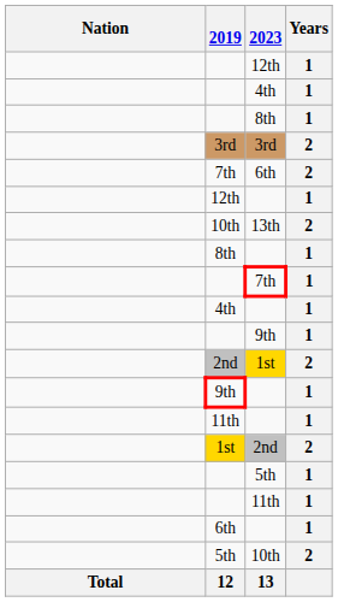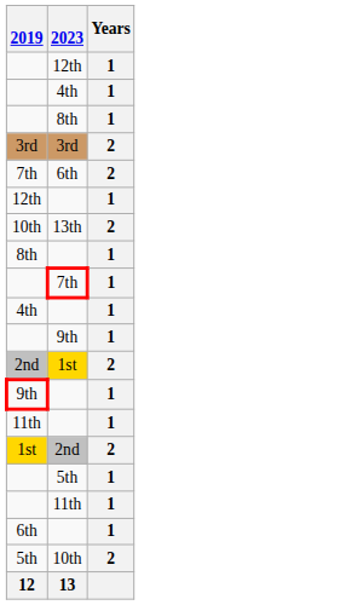 <table class="wikitable" style="text-align:center; font-size:90%;">
 <tr>
-<th width=170>Nation</th>
 <th><br><a href='#'>2019</a></th>
 <th><br><a href='#'>2023</a></th>
 <th>Years</th>
 </tr>
 <tr>
-<td align=left></td>
 <td></td>
 <td>12th</td>
 <th>1</th>
 </tr>
 <tr>
-<td align=left></td>
 <td></td>
 <td>4th</td>
 <th>1</th>
 </tr>
 <tr>
-<td align=left></td>
 <td></td>
 <td>8th</td>
 <th>1</th>
 </tr>
 <tr>
-<td align=left></td>
 <td bgcolor=cc9966>3rd</td>
 <td bgcolor=cc9966>3rd</td>
 <th>2</th>
 </tr>
 <tr>
-<td align=left></td>
 <td>7th</td>
 <td>6th</td>
 <th>2</th>
 </tr>
 <tr>
-<td align=left></td>
 <td>12th</td>
 <td></td>
 <th>1</th>
 </tr>
 <tr>
-<td align=left></td>
 <td>10th</td>
 <td>13th</td>
 <th>2</th>
 </tr>
 <tr>
-<td align=left></td>
 <td>8th</td>
 <td></td>
 <th>1</th>
 </tr>
 <tr>
-<td align=left></td>
 <td></td>
 <td style="border: 3px solid red">7th</td>
 <th>1</th>
 </tr>
 <tr>
-<td align=left></td>
 <td>4th</td>
 <td></td>
 <th>1</th>
 </tr>
 <tr>
-<td align=left></td>
 <td></td>
 <td>9th</td>
 <th>1</th>
 </tr>
 <tr>
-<td align=left></td>
 <td bgcolor=silver>2nd</td>
 <td bgcolor=gold>1st</td>
 <th>2</th>
 </tr>
 <tr>
-<td align=left></td>
 <td style="border: 3px solid red">9th</td>
 <td></td>
 <th>1</th>
 </tr>
 <tr>
-<td align=left></td>
 <td>11th</td>
 <td></td>
 <th>1</th>
 </tr>
 <tr>
-<td align=left></td>
 <td bgcolor=gold>1st</td>
 <td bgcolor=silver>2nd</td>
 <th>2</th>
 </tr>
 <tr>
-<td align=left></td>
 <td></td>
 <td>5th</td>
 <th>1</th>
 </tr>
 <tr>
-<td align=left></td>
 <td></td>
 <td>11th</td>
 <th>1</th>
 </tr>
 <tr>
-<td align=left></td>
 <td>6th</td>
 <td></td>
 <th>1</th>
 </tr>
 <tr>
-<td align=left></td>
 <td>5th</td>
 <td>10th</td>
 <th>2</th>
 </tr>
 <tr>
-<th>Total</th>
 <th>12</th>
 <th>13</th>
 <th></th>
 </tr>
 </table>
